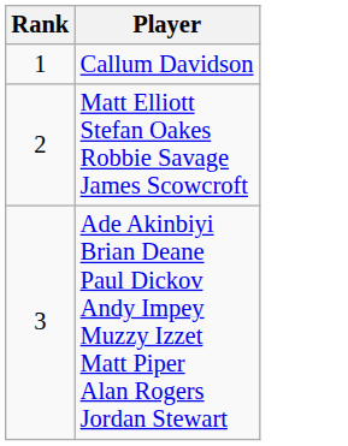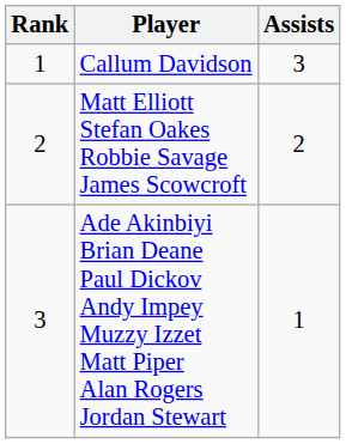 <table class="wikitable" style="text-align:center">
 <tr>
 <th>Rank</th>
 <th>Player</th>
+<th>Assists</th>
 </tr>
 <tr>
 <td>1</td>
 <td align="left"> <a href='#'>Callum Davidson</a></td>
+<td>3</td>
 </tr>
 <tr>
 <td>2</td>
 <td align="left"> <a href='#'>Matt Elliott</a><br> <a href='#'>Stefan Oakes</a><br> <a href='#'>Robbie Savage</a><br> <a href='#'>James Scowcroft</a></td>
+<td>2</td>
 </tr>
 <tr>
 <td>3</td>
 <td align="left"> <a href='#'>Ade Akinbiyi</a><br> <a href='#'>Brian Deane</a><br> <a href='#'>Paul Dickov</a><br> <a href='#'>Andy Impey</a><br> <a href='#'>Muzzy Izzet</a><br> <a href='#'>Matt Piper</a><br> <a href='#'>Alan Rogers</a><br> <a href='#'>Jordan Stewart</a></td>
+<td>1</td>
 </tr>
 </table>
